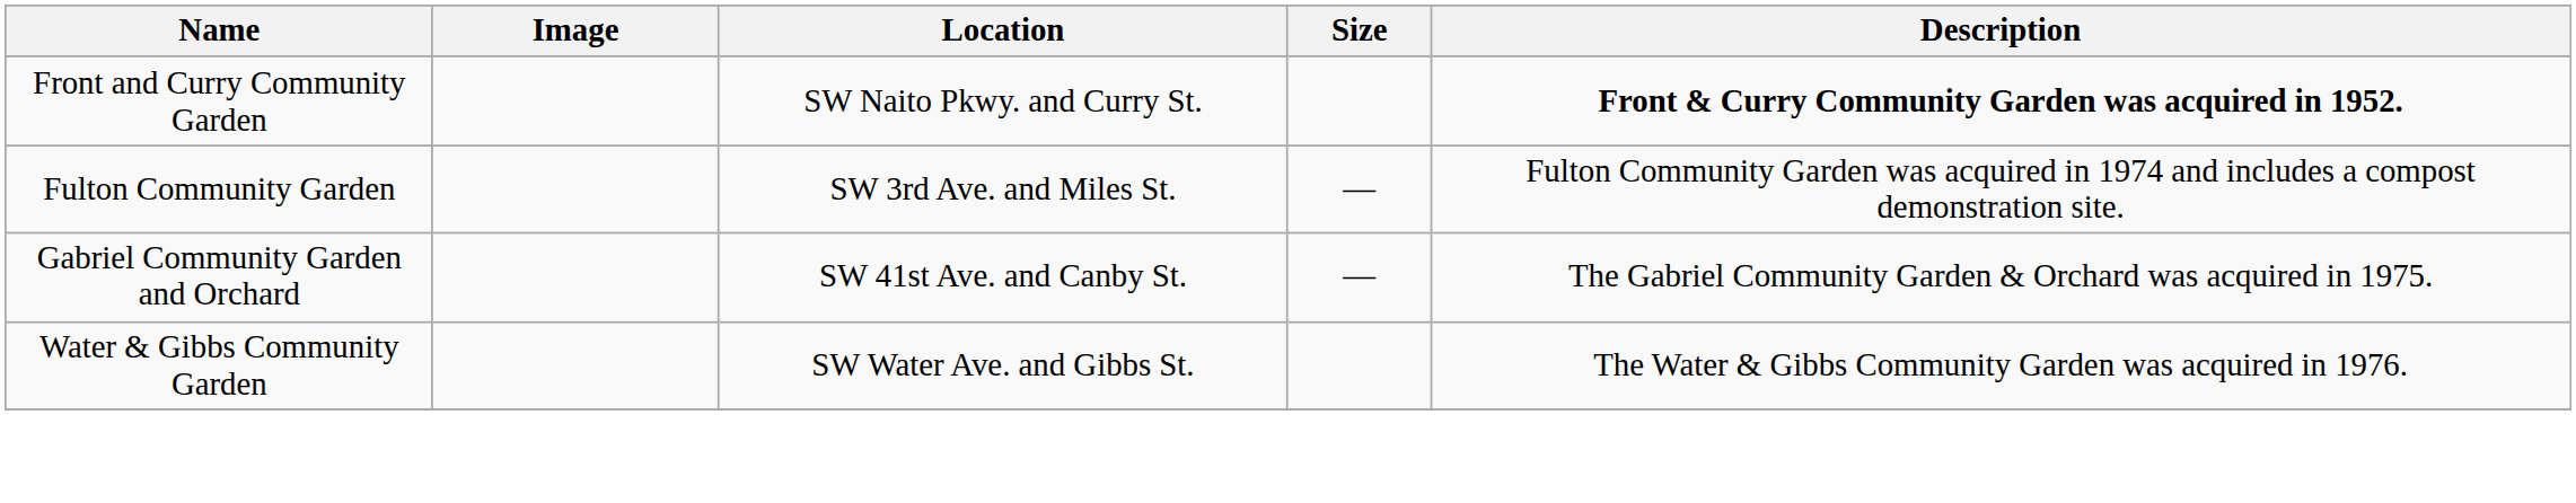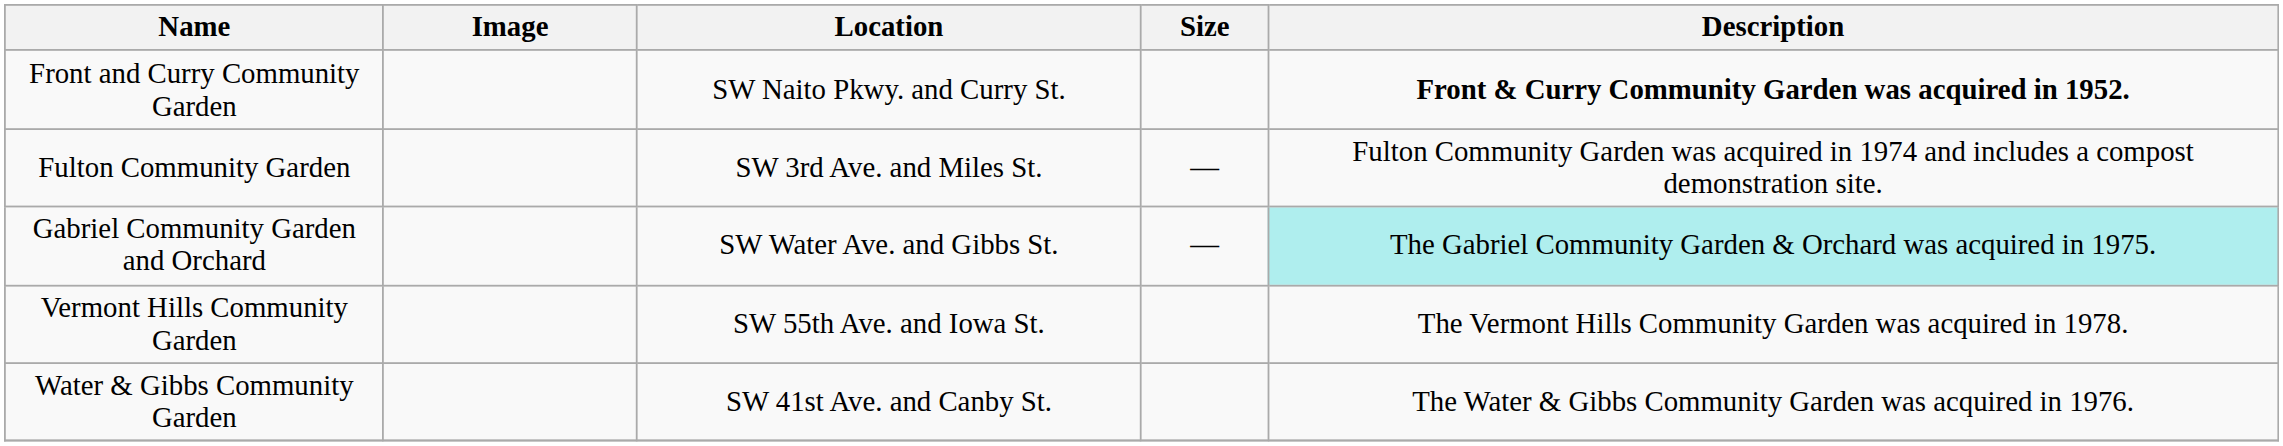 <table class="wikitable sortable" style="text-align:center; width:100%">
 <tr>
 <th width=15%>Name</th>
 <th width=10% class = "unsortable">Image</th>
 <th width=20%>Location</th>
 <th width=5%>Size</th>
 <th width=40% class = "unsortable">Description</th>
 </tr>
 <tr>
 <td>Front and Curry Community Garden</td>
 <td></td>
 <td>SW Naito Pkwy. and Curry St.</td>
 <td></td>
 <td><strong>Front & Curry Community Garden was acquired in 1952.</strong></td>
 </tr>
 <tr>
 <td>Fulton Community Garden</td>
 <td></td>
 <td>SW 3rd Ave. and Miles St.</td>
 <td>—</td>
 <td>Fulton Community Garden was acquired in 1974 and includes a compost demonstration site.</td>
 </tr>
 <tr>
 <td>Gabriel Community Garden and Orchard</td>
 <td></td>
-<td>SW 41st Ave. and Canby St.</td>
+<td>SW Water Ave. and Gibbs St.</td>
 <td>—</td>
-<td>The Gabriel Community Garden & Orchard was acquired in 1975.</td>
+<td style="background: paleturquoise;">The Gabriel Community Garden & Orchard was acquired in 1975.</td>
+</tr>
+<tr>
+<td>Vermont Hills Community Garden</td>
+<td></td>
+<td>SW 55th Ave. and Iowa St.</td>
+<td></td>
+<td>The Vermont Hills Community Garden was acquired in 1978.</td>
 </tr>
 <tr>
 <td>Water & Gibbs Community Garden</td>
 <td></td>
-<td>SW Water Ave. and Gibbs St.</td>
+<td>SW 41st Ave. and Canby St.</td>
 <td></td>
 <td>The Water & Gibbs Community Garden was acquired in 1976.</td>
 </tr>
 <tr>
 </tr>
 </table>
